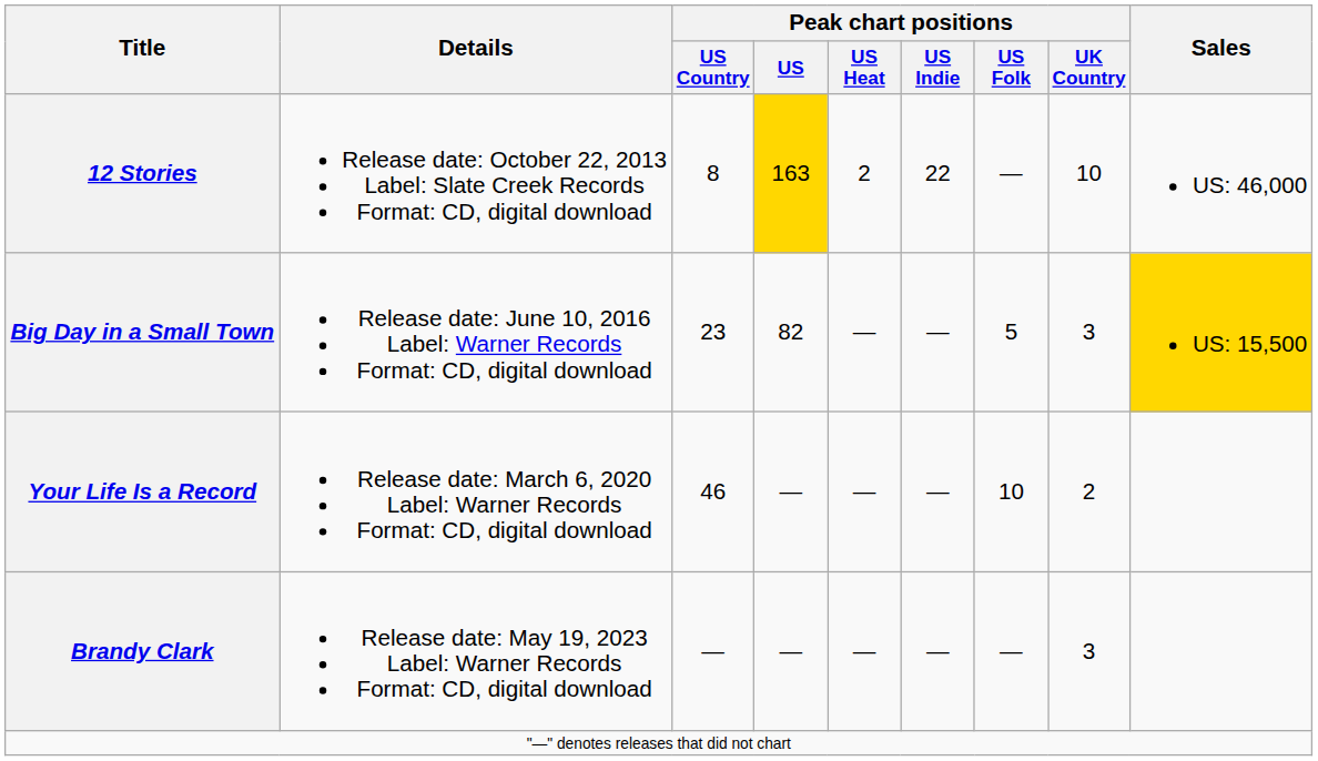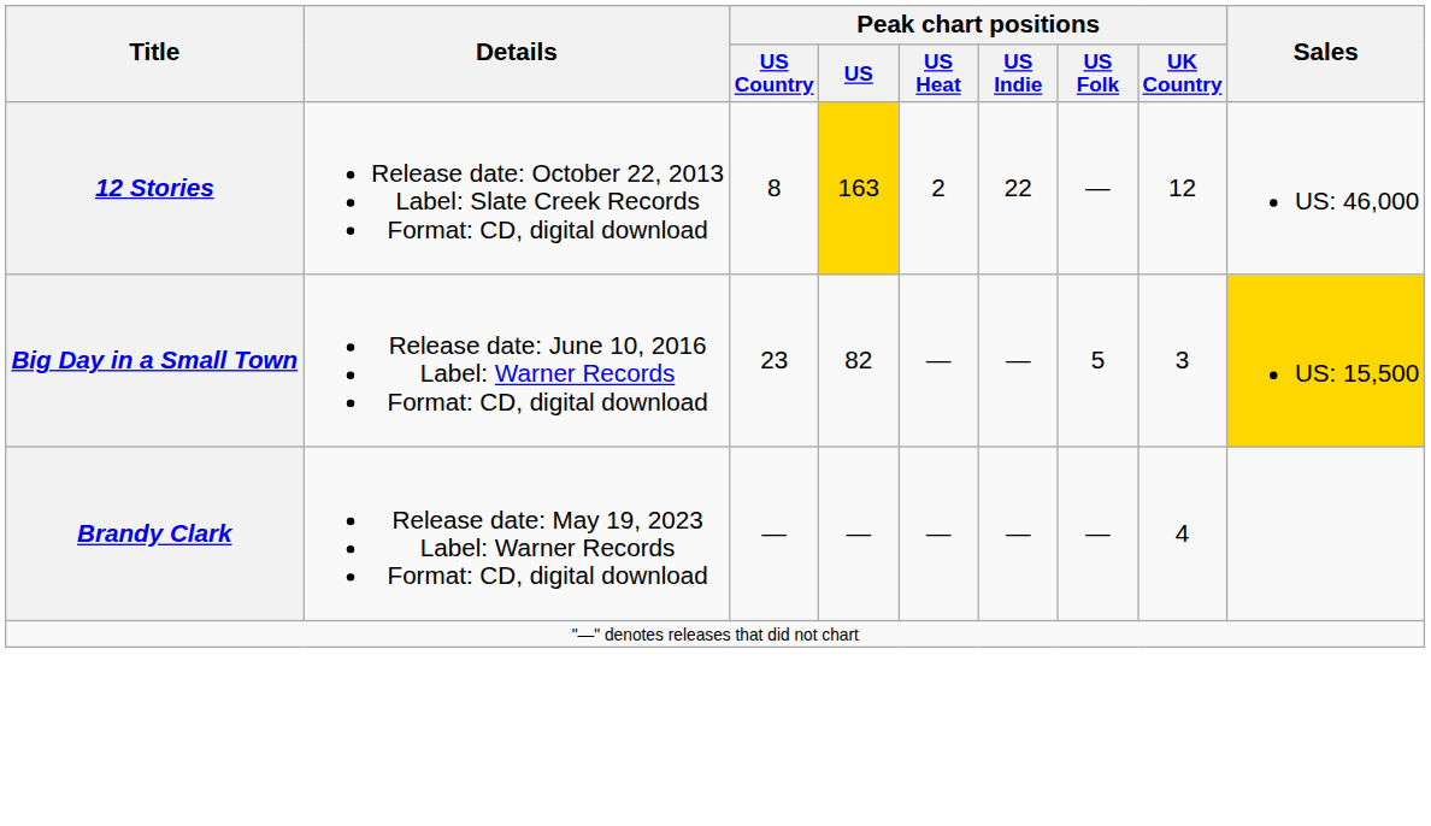 <table class="wikitable plainrowheaders" style="text-align:center;">
 <tr>
 <th rowspan="2">Title</th>
 <th rowspan="2">Details</th>
 <th colspan="6">Peak chart positions</th>
 <th rowspan="2">Sales</th>
 </tr>
 <tr style="font-size:smaller;">
 <th style="width:45px;"><a href='#'>US Country</a><br></th>
 <th style="width:45px;"><a href='#'>US</a><br></th>
 <th style="width:45px;"><a href='#'>US Heat</a><br></th>
 <th style="width:45px;"><a href='#'>US Indie</a><br></th>
 <th style="width:45px;"><a href='#'>US Folk</a><br></th>
 <th style="width:45px;"><a href='#'>UK Country</a><br></th>
 </tr>
 <tr>
 <th scope="row"><em><a href='#'>12 Stories</a></em></th>
 <td><br><ul><li>Release date: October 22, 2013</li><li>Label: Slate Creek Records</li><li>Format: CD, digital download</li></ul></td>
 <td>8</td>
 <td style="background: gold;">163</td>
 <td>2</td>
 <td>22</td>
 <td>—</td>
-<td>10</td>
+<td>12</td>
 <td><br><ul><li>US: 46,000</li></ul></td>
 </tr>
 <tr>
 <th scope="row"><em><a href='#'>Big Day in a Small Town</a></em></th>
 <td><br><ul><li>Release date: June 10, 2016</li><li>Label: <a href='#'>Warner Records</a></li><li>Format: CD, digital download</li></ul></td>
 <td>23</td>
 <td>82</td>
 <td>—</td>
 <td>—</td>
 <td>5</td>
 <td>3</td>
 <td style="background: gold;"><br><ul><li>US: 15,500</li></ul></td>
 </tr>
 <tr>
-<th scope="row"><em><a href='#'>Your Life Is a Record</a></em></th>
-<td><br><ul><li>Release date: March 6, 2020</li><li>Label: Warner Records</li><li>Format: CD, digital download</li></ul></td>
-<td>46</td>
-<td>—</td>
-<td>—</td>
-<td>—</td>
-<td>10</td>
-<td>2</td>
-<td></td>
-</tr>
-<tr>
 <th scope="row"><em><a href='#'>Brandy Clark</a></em></th>
 <td><br><ul><li>Release date: May 19, 2023</li><li>Label: Warner Records</li><li>Format: CD, digital download</li></ul></td>
 <td>—</td>
 <td>—</td>
 <td>—</td>
 <td>—</td>
 <td>—</td>
-<td>3</td>
+<td>4</td>
 <td></td>
 </tr>
 <tr>
 <td colspan="9" style="font-size:8pt">"—" denotes releases that did not chart</td>
 </tr>
 </table>
